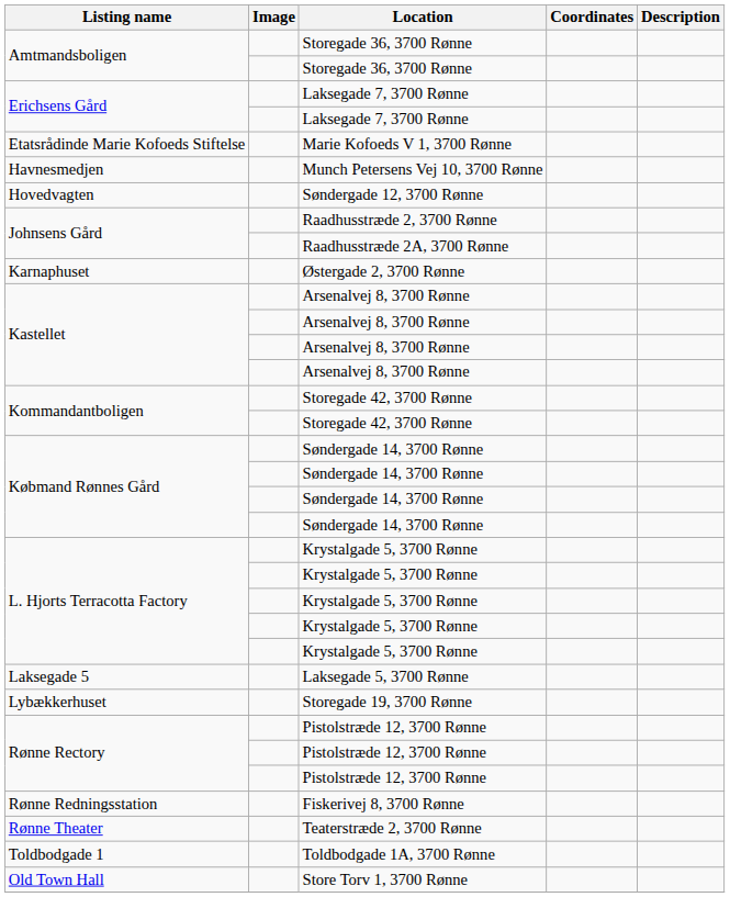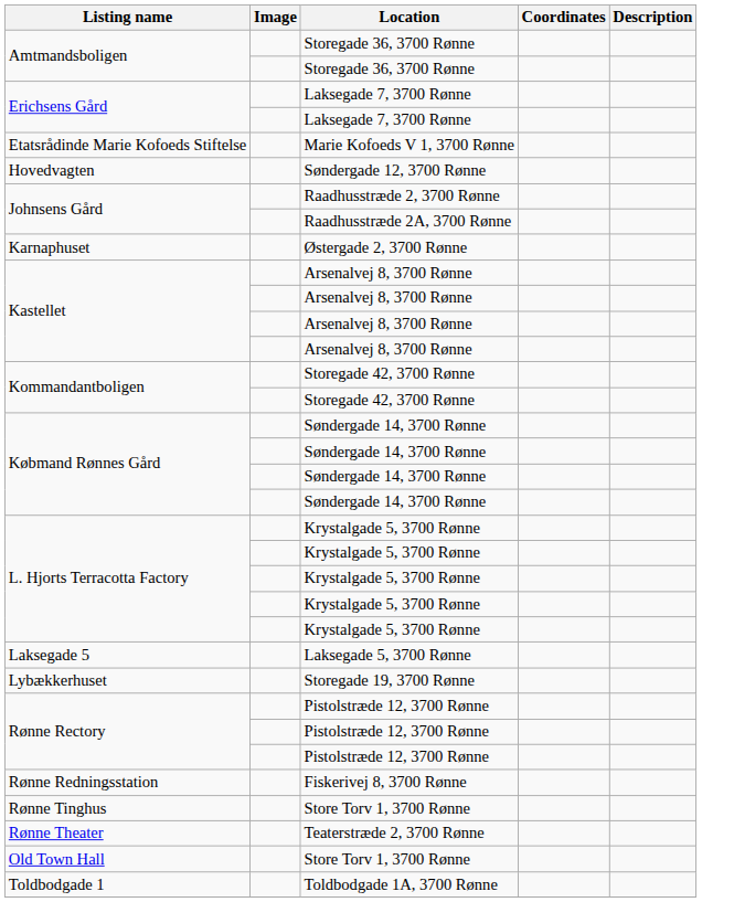 <table class="wikitable sortable">
 <tr>
 <th>Listing name</th>
 <th>Image</th>
 <th>Location</th>
 <th>Coordinates</th>
 <th>Description</th>
 </tr>
 <tr>
 <td rowspan="2">Amtmandsboligen</td>
 <td></td>
 <td>Storegade 36, 3700 Rønne</td>
 <td></td>
 <td></td>
 </tr>
 <tr>
 <td></td>
 <td>Storegade 36, 3700 Rønne</td>
 <td></td>
 <td></td>
 </tr>
 <tr>
 <td rowspan="2"><a href='#'>Erichsens Gård</a></td>
 <td></td>
 <td>Laksegade 7, 3700 Rønne</td>
 <td></td>
 <td></td>
 </tr>
 <tr>
 <td></td>
 <td>Laksegade 7, 3700 Rønne</td>
 <td></td>
 <td></td>
 </tr>
 <tr>
 <td>Etatsrådinde Marie Kofoeds Stiftelse</td>
 <td></td>
 <td>Marie Kofoeds V 1, 3700 Rønne</td>
-<td></td>
-<td></td>
-</tr>
-<tr>
-<td>Havnesmedjen</td>
-<td></td>
-<td>Munch Petersens Vej 10, 3700 Rønne</td>
 <td></td>
 <td></td>
 </tr>
 <tr>
 <td>Hovedvagten</td>
 <td></td>
 <td>Søndergade 12, 3700 Rønne</td>
 <td></td>
 <td></td>
 </tr>
 <tr>
 <td rowspan="2">Johnsens Gård</td>
 <td></td>
 <td>Raadhusstræde 2, 3700 Rønne</td>
 <td></td>
 <td></td>
 </tr>
 <tr>
 <td></td>
 <td>Raadhusstræde 2A, 3700 Rønne</td>
 <td></td>
 <td></td>
 </tr>
 <tr>
 <td>Karnaphuset</td>
 <td></td>
 <td>Østergade 2, 3700 Rønne</td>
 <td></td>
 <td></td>
 </tr>
 <tr>
 <td rowspan="4">Kastellet</td>
 <td></td>
 <td>Arsenalvej 8, 3700 Rønne</td>
 <td></td>
 <td></td>
 </tr>
 <tr>
 <td></td>
 <td>Arsenalvej 8, 3700 Rønne</td>
 <td></td>
 <td></td>
 </tr>
 <tr>
 <td></td>
 <td>Arsenalvej 8, 3700 Rønne</td>
 <td></td>
 <td></td>
 </tr>
 <tr>
 <td></td>
 <td>Arsenalvej 8, 3700 Rønne</td>
 <td></td>
 <td></td>
 </tr>
 <tr>
 <td rowspan="2">Kommandantboligen</td>
 <td></td>
 <td>Storegade 42, 3700 Rønne</td>
 <td></td>
 <td></td>
 </tr>
 <tr>
 <td></td>
 <td>Storegade 42, 3700 Rønne</td>
 <td></td>
 <td></td>
 </tr>
 <tr>
 <td rowspan="4">Købmand Rønnes Gård</td>
 <td></td>
 <td>Søndergade 14, 3700 Rønne</td>
 <td></td>
 <td></td>
 </tr>
 <tr>
 <td></td>
 <td>Søndergade 14, 3700 Rønne</td>
 <td></td>
 <td></td>
 </tr>
 <tr>
 <td></td>
 <td>Søndergade 14, 3700 Rønne</td>
 <td></td>
 <td></td>
 </tr>
 <tr>
 <td></td>
 <td>Søndergade 14, 3700 Rønne</td>
 <td></td>
 <td></td>
 </tr>
 <tr>
 <td rowspan="5">L. Hjorts Terracotta Factory</td>
 <td></td>
 <td>Krystalgade 5, 3700 Rønne</td>
 <td></td>
 <td></td>
 </tr>
 <tr>
 <td></td>
 <td>Krystalgade 5, 3700 Rønne</td>
 <td></td>
 <td></td>
 </tr>
 <tr>
 <td></td>
 <td>Krystalgade 5, 3700 Rønne</td>
 <td></td>
 <td></td>
 </tr>
 <tr>
 <td></td>
 <td>Krystalgade 5, 3700 Rønne</td>
 <td></td>
 <td></td>
 </tr>
 <tr>
 <td></td>
 <td>Krystalgade 5, 3700 Rønne</td>
 <td></td>
 <td></td>
 </tr>
 <tr>
 <td>Laksegade 5</td>
 <td></td>
 <td>Laksegade 5, 3700 Rønne</td>
 <td></td>
 <td></td>
 </tr>
 <tr>
 <td>Lybækkerhuset</td>
 <td></td>
 <td>Storegade 19, 3700 Rønne</td>
 <td></td>
 <td></td>
 </tr>
 <tr>
 <td rowspan="3">Rønne Rectory</td>
 <td></td>
 <td>Pistolstræde 12, 3700 Rønne</td>
 <td></td>
 <td></td>
 </tr>
 <tr>
 <td></td>
 <td>Pistolstræde 12, 3700 Rønne</td>
 <td></td>
 <td></td>
 </tr>
 <tr>
 <td></td>
 <td>Pistolstræde 12, 3700 Rønne</td>
 <td></td>
 <td></td>
 </tr>
 <tr>
 <td>Rønne Redningsstation</td>
 <td></td>
 <td>Fiskerivej 8, 3700 Rønne</td>
 <td></td>
 <td></td>
 </tr>
 <tr>
+<td>Rønne Tinghus</td>
+<td></td>
+<td>Store Torv 1, 3700 Rønne</td>
+<td></td>
+<td></td>
+</tr>
+<tr>
 <td><a href='#'>Rønne Theater</a></td>
 <td></td>
 <td>Teaterstræde 2, 3700 Rønne</td>
+<td></td>
+<td></td>
+</tr>
+<tr>
+<td><a href='#'>Old Town Hall</a></td>
+<td></td>
+<td>Store Torv 1, 3700 Rønne</td>
 <td></td>
 <td></td>
 </tr>
 <tr>
 <td>Toldbodgade 1</td>
 <td></td>
 <td>Toldbodgade 1A, 3700 Rønne</td>
 <td></td>
 <td></td>
 </tr>
 <tr>
-<td><a href='#'>Old Town Hall</a></td>
-<td></td>
-<td>Store Torv 1, 3700 Rønne</td>
-<td></td>
-<td></td>
-</tr>
-<tr>
 </tr>
 </table>
